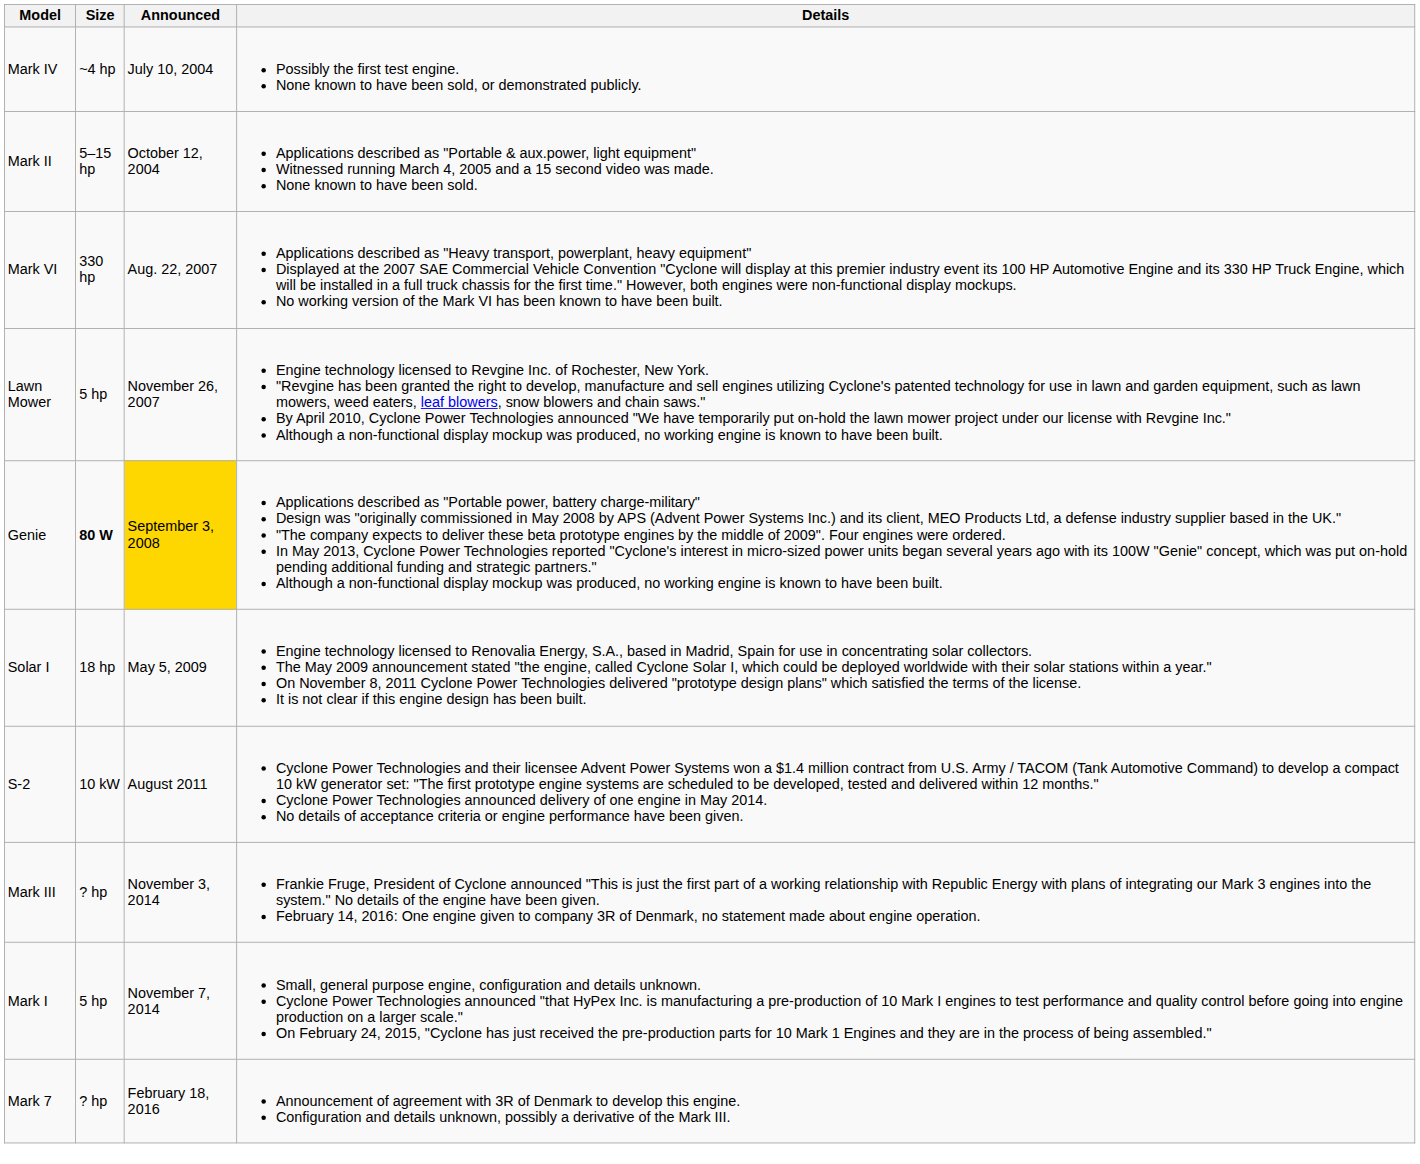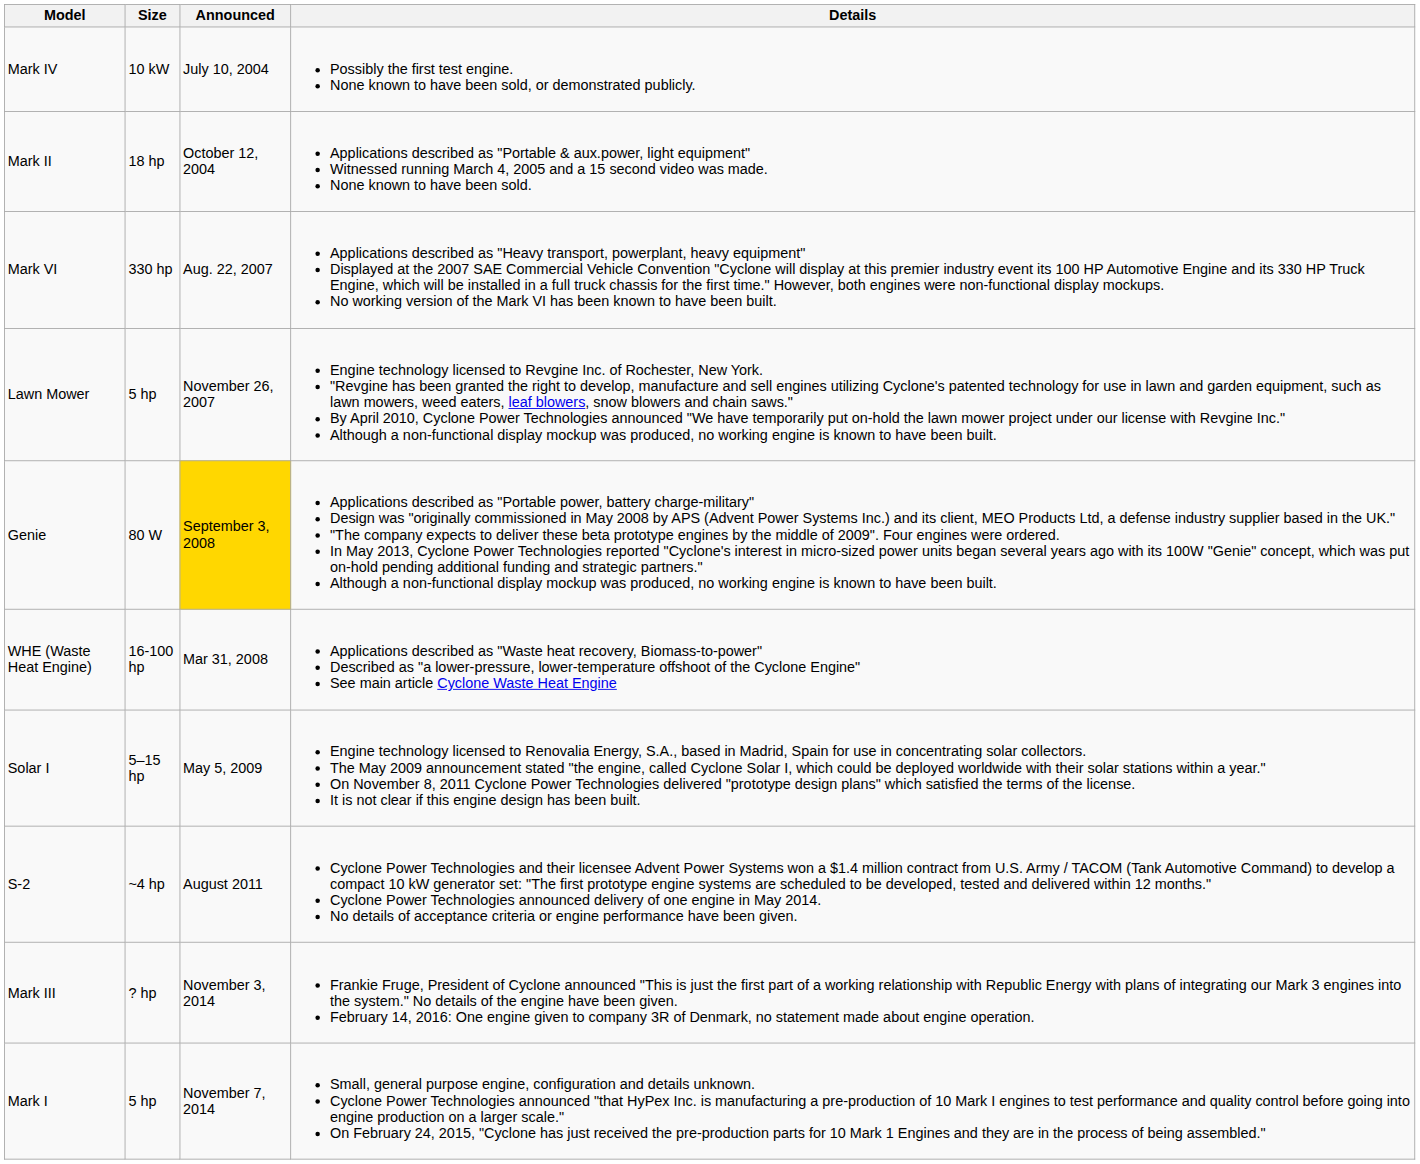 <table class="wikitable">
 <tr>
 <th>Model</th>
 <th>Size</th>
 <th>Announced</th>
 <th>Details</th>
 </tr>
 <tr>
 <td>Mark IV</td>
-<td>~4 hp</td>
+<td>10 kW</td>
 <td>July 10, 2004</td>
 <td><br><ul><li>Possibly the first test engine.</li><li>None known to have been sold, or demonstrated publicly.</li></ul></td>
 </tr>
 <tr>
 <td>Mark II</td>
-<td>5–15 hp</td>
+<td>18 hp</td>
 <td>October 12, 2004</td>
 <td><br><ul><li>Applications described as "Portable & aux.power, light equipment"</li><li>Witnessed running March 4, 2005 and a 15 second video was made.</li><li>None known to have been sold.</li></ul></td>
 </tr>
 <tr>
 <td>Mark VI</td>
 <td>330 hp</td>
 <td>Aug. 22, 2007</td>
 <td><br><ul><li>Applications described as "Heavy transport, powerplant, heavy equipment"</li><li>Displayed at the 2007 SAE Commercial Vehicle Convention "Cyclone will display at this premier industry event its 100 HP Automotive Engine and its 330 HP Truck Engine, which will be installed in a full truck chassis for the first time."  However, both engines were non-functional display mockups.</li><li>No working version of the Mark VI has been known to have been built.</li></ul></td>
 </tr>
 <tr>
 <td>Lawn Mower</td>
 <td>5 hp</td>
 <td>November 26, 2007</td>
 <td><br><ul><li>Engine technology licensed to Revgine Inc. of Rochester, New York.</li><li>"Revgine has been granted the right to develop, manufacture and sell engines utilizing Cyclone's patented technology for use in lawn and garden equipment, such as lawn mowers, weed eaters, <a href='#'>leaf blowers</a>, snow blowers and chain saws."</li><li>By April 2010, Cyclone Power Technologies announced "We have temporarily put on-hold the lawn mower project under our license with Revgine Inc."</li><li>Although a non-functional display mockup was produced, no working engine is known to have been built.</li></ul></td>
 </tr>
 <tr>
 <td>Genie</td>
-<td><strong>80 W</strong></td>
+<td>80 W</td>
 <td style="background: gold;">September 3, 2008</td>
 <td><br><ul><li>Applications described as "Portable power, battery charge-military"</li><li>Design was "originally commissioned in May 2008 by APS (Advent Power Systems Inc.) and its client, MEO Products Ltd, a defense industry supplier based in the UK."</li><li>"The company expects to deliver these beta prototype engines by the middle of 2009". Four engines were ordered.</li><li>In May 2013, Cyclone Power Technologies reported "Cyclone's interest in micro-sized power units began several years ago with its 100W "Genie" concept, which was put on-hold pending additional funding and strategic partners."</li><li>Although a non-functional display mockup was produced, no working engine is known to have been built.</li></ul></td>
 </tr>
 <tr>
+<td>WHE (Waste Heat Engine)</td>
+<td>16-100 hp</td>
+<td>Mar 31, 2008</td>
+<td><br><ul><li>Applications described as "Waste heat recovery, Biomass-to-power"</li><li>Described as "a lower-pressure, lower-temperature offshoot of the Cyclone Engine"</li><li>See main article <a href='#'>Cyclone Waste Heat Engine</a></li></ul></td>
+</tr>
+<tr>
 <td>Solar I</td>
-<td>18 hp</td>
+<td>5–15 hp</td>
 <td>May 5, 2009</td>
 <td><br><ul><li>Engine technology licensed to Renovalia Energy, S.A., based in Madrid, Spain for use in concentrating solar collectors.</li><li>The May 2009 announcement stated "the engine, called Cyclone Solar I, which could be deployed worldwide with their solar stations within a year."</li><li>On November 8, 2011 Cyclone Power Technologies delivered "prototype design plans" which satisfied the terms of the license.</li><li>It is not clear if this engine design has been built.</li></ul></td>
 </tr>
 <tr>
 <td>S-2</td>
-<td>10 kW</td>
+<td>~4 hp</td>
 <td>August 2011</td>
 <td><br><ul><li>Cyclone Power Technologies and their licensee Advent Power Systems won a $1.4 million contract from U.S. Army / TACOM (Tank Automotive Command) to develop a compact 10 kW generator set: "The first prototype engine systems are scheduled to be developed, tested and delivered within 12 months."</li><li>Cyclone Power Technologies announced delivery of one engine in May 2014.</li><li>No details of acceptance criteria or engine performance have been given.</li></ul></td>
 </tr>
 <tr>
 <td>Mark III</td>
 <td>? hp</td>
 <td>November 3, 2014</td>
 <td><br><ul><li>Frankie Fruge, President of Cyclone announced "This is just the first part of a working relationship with Republic Energy with plans of integrating our Mark 3 engines into the system."  No details of the engine have been given.</li><li>February 14, 2016: One engine given to company 3R of Denmark, no statement made about engine operation.</li></ul></td>
 </tr>
 <tr>
 <td>Mark I</td>
 <td>5 hp</td>
 <td>November 7, 2014</td>
 <td><br><ul><li>Small, general purpose engine, configuration and details unknown.</li><li>Cyclone Power Technologies announced "that HyPex Inc. is manufacturing a pre-production of 10 Mark I engines to test performance and quality control before going into engine production on a larger scale."</li><li>On February 24, 2015, "Cyclone has just received the pre-production parts for 10 Mark 1 Engines and they are in the process of being assembled."</li></ul></td>
 </tr>
-<tr>
-<td>Mark 7</td>
-<td>? hp</td>
-<td>February 18, 2016</td>
-<td><br><ul><li>Announcement of agreement with 3R of Denmark to develop this engine.</li><li>Configuration and details unknown, possibly a derivative of the Mark III.</li></ul></td>
-</tr>
 </table>
